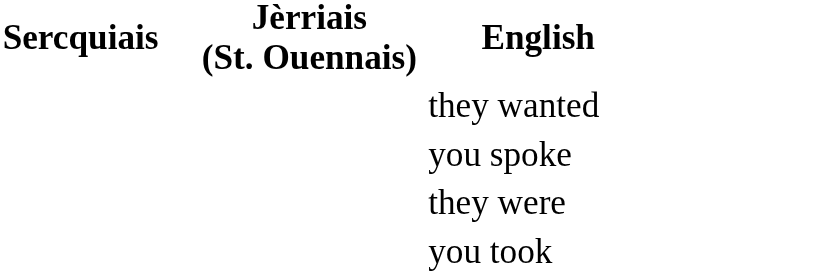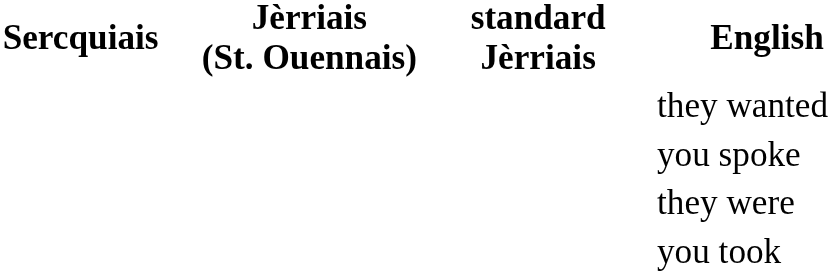 <table>
 <tr>
 <th style="width:100px;">Sercquiais</th>
 <th style="width:100px;">Jèrriais <br>(St. Ouennais)</th>
+<th style="width:100px;">standard Jèrriais</th>
 <th style="width:100px;">English</th>
 </tr>
 <tr>
+<td></td>
 <td></td>
 <td></td>
 <td>they wanted</td>
 </tr>
 <tr>
 <td></td>
 <td></td>
+<td></td>
 <td>you spoke</td>
 </tr>
 <tr>
+<td></td>
 <td></td>
 <td></td>
 <td>they were</td>
 </tr>
 <tr>
 <td></td>
 <td></td>
+<td></td>
 <td>you took</td>
 </tr>
 </table>
